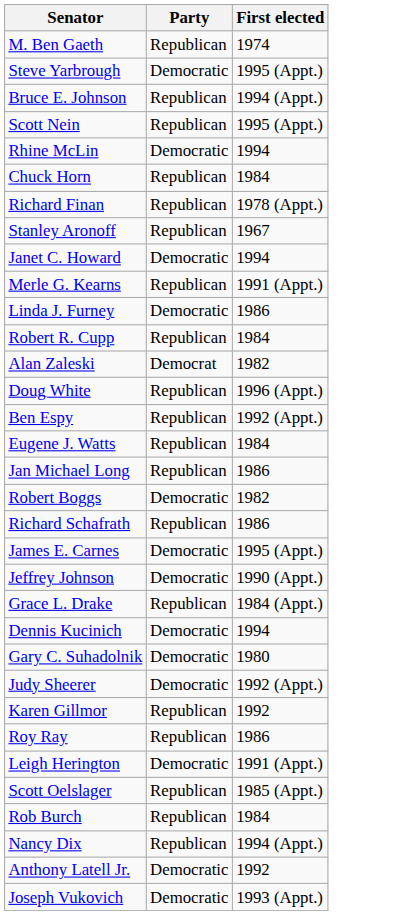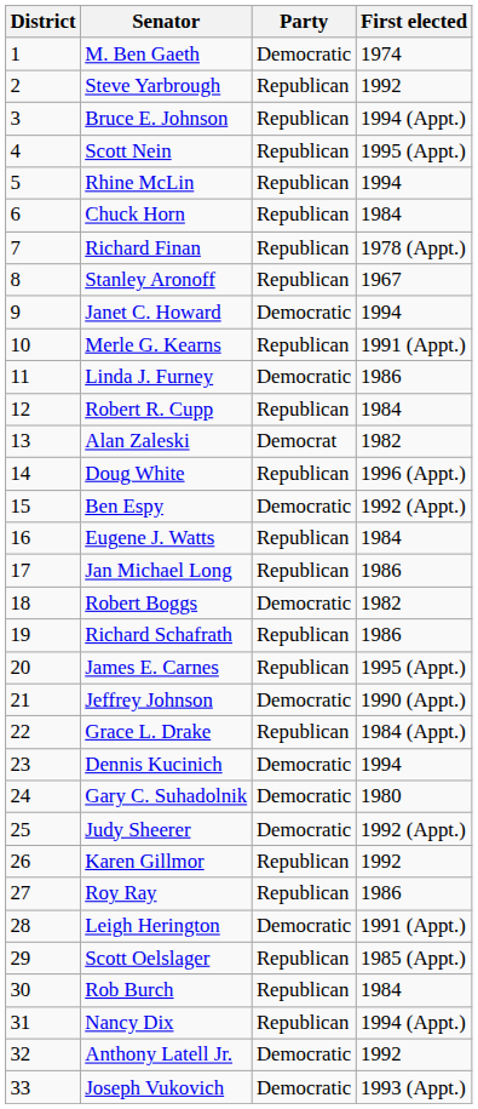 <table class="wikitable sortable">
 <tr>
+<th>District</th>
 <th>Senator</th>
 <th>Party</th>
 <th>First elected</th>
 </tr>
 <tr>
+<td>1</td>
 <td><a href='#'>M. Ben Gaeth</a> </td>
-<td>Republican</td>
+<td>Democratic</td>
 <td>1974</td>
 </tr>
 <tr>
+<td>2</td>
 <td><a href='#'>Steve Yarbrough</a></td>
-<td>Democratic</td>
-<td>1995 (Appt.)</td>
+<td>Republican</td>
+<td>1992</td>
 </tr>
 <tr>
+<td>3</td>
 <td><a href='#'>Bruce E. Johnson</a> </td>
 <td>Republican</td>
 <td>1994 (Appt.)</td>
 </tr>
 <tr>
+<td>4</td>
 <td><a href='#'>Scott Nein</a> </td>
 <td>Republican</td>
 <td>1995 (Appt.)</td>
 </tr>
 <tr>
+<td>5</td>
 <td><a href='#'>Rhine McLin</a></td>
-<td>Democratic</td>
+<td>Republican</td>
 <td>1994</td>
 </tr>
 <tr>
+<td>6</td>
 <td><a href='#'>Chuck Horn</a> </td>
 <td>Republican</td>
 <td>1984</td>
 </tr>
 <tr>
+<td>7</td>
 <td><a href='#'>Richard Finan</a> </td>
 <td>Republican</td>
 <td>1978 (Appt.)</td>
 </tr>
 <tr>
+<td>8</td>
 <td><a href='#'>Stanley Aronoff</a></td>
 <td>Republican</td>
 <td>1967</td>
 </tr>
 <tr>
+<td>9</td>
 <td><a href='#'>Janet C. Howard</a> </td>
 <td>Democratic</td>
 <td>1994</td>
 </tr>
 <tr>
+<td>10</td>
 <td><a href='#'>Merle G. Kearns</a> </td>
 <td>Republican</td>
 <td>1991 (Appt.)</td>
 </tr>
 <tr>
+<td>11</td>
 <td><a href='#'>Linda J. Furney</a> </td>
 <td>Democratic</td>
 <td>1986</td>
 </tr>
 <tr>
+<td>12</td>
 <td><a href='#'>Robert R. Cupp</a> </td>
 <td>Republican</td>
 <td>1984</td>
 </tr>
 <tr>
+<td>13</td>
 <td><a href='#'>Alan Zaleski</a> </td>
 <td>Democrat</td>
 <td>1982</td>
 </tr>
 <tr>
+<td>14</td>
 <td><a href='#'>Doug White</a> </td>
 <td>Republican</td>
 <td>1996 (Appt.)</td>
 </tr>
 <tr>
+<td>15</td>
 <td><a href='#'>Ben Espy</a> </td>
-<td>Republican</td>
+<td>Democratic</td>
 <td>1992 (Appt.)</td>
 </tr>
 <tr>
+<td>16</td>
 <td><a href='#'>Eugene J. Watts</a> </td>
 <td>Republican</td>
 <td>1984</td>
 </tr>
 <tr>
+<td>17</td>
 <td><a href='#'>Jan Michael Long</a> </td>
 <td>Republican</td>
 <td>1986</td>
 </tr>
 <tr>
+<td>18</td>
 <td><a href='#'>Robert Boggs</a> </td>
 <td>Democratic</td>
 <td>1982</td>
 </tr>
 <tr>
+<td>19</td>
 <td><a href='#'>Richard Schafrath</a> </td>
 <td>Republican</td>
 <td>1986</td>
 </tr>
 <tr>
+<td>20</td>
 <td><a href='#'>James E. Carnes</a> </td>
-<td>Democratic</td>
+<td>Republican</td>
 <td>1995 (Appt.)</td>
 </tr>
 <tr>
+<td>21</td>
 <td><a href='#'>Jeffrey Johnson</a> </td>
 <td>Democratic</td>
 <td>1990 (Appt.)</td>
 </tr>
 <tr>
+<td>22</td>
 <td><a href='#'>Grace L. Drake</a> </td>
 <td>Republican</td>
 <td>1984 (Appt.)</td>
 </tr>
 <tr>
+<td>23</td>
 <td><a href='#'>Dennis Kucinich</a> </td>
 <td>Democratic</td>
 <td>1994</td>
 </tr>
 <tr>
+<td>24</td>
 <td><a href='#'>Gary C. Suhadolnik</a> </td>
 <td>Democratic</td>
 <td>1980</td>
 </tr>
 <tr>
+<td>25</td>
 <td><a href='#'>Judy Sheerer</a> </td>
 <td>Democratic</td>
 <td>1992 (Appt.)</td>
 </tr>
 <tr>
+<td>26</td>
 <td><a href='#'>Karen Gillmor</a> </td>
 <td>Republican</td>
 <td>1992</td>
 </tr>
 <tr>
+<td>27</td>
 <td><a href='#'>Roy Ray</a> </td>
 <td>Republican</td>
 <td>1986</td>
 </tr>
 <tr>
+<td>28</td>
 <td><a href='#'>Leigh Herington</a> </td>
 <td>Democratic</td>
 <td>1991 (Appt.)</td>
 </tr>
 <tr>
+<td>29</td>
 <td><a href='#'>Scott Oelslager</a> </td>
 <td>Republican</td>
 <td>1985 (Appt.)</td>
 </tr>
 <tr>
+<td>30</td>
 <td><a href='#'>Rob Burch</a> </td>
 <td>Republican</td>
 <td>1984</td>
 </tr>
 <tr>
+<td>31</td>
 <td><a href='#'>Nancy Dix</a> </td>
 <td>Republican</td>
 <td>1994 (Appt.)</td>
 </tr>
 <tr>
+<td>32</td>
 <td><a href='#'>Anthony Latell Jr.</a> </td>
 <td>Democratic</td>
 <td>1992</td>
 </tr>
 <tr>
+<td>33</td>
 <td><a href='#'>Joseph Vukovich</a> </td>
 <td>Democratic</td>
 <td>1993 (Appt.)</td>
 </tr>
 </table>
